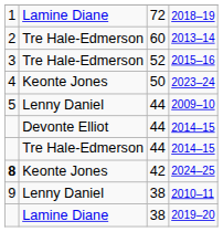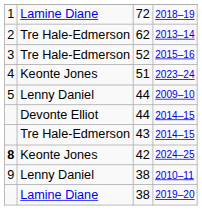 <table class="wikitable">
 <tr>
 </tr>
 <tr>
 <td>1</td>
 <td><a href='#'>Lamine Diane</a></td>
 <td>72</td>
 <td style="font-size:80%;"><a href='#'>2018–19</a></td>
 </tr>
 <tr>
 <td>2</td>
 <td>Tre Hale-Edmerson</td>
-<td>60</td>
+<td>62</td>
 <td style="font-size:80%;"><a href='#'>2013–14</a></td>
 </tr>
 <tr>
 <td>3</td>
 <td>Tre Hale-Edmerson</td>
 <td>52</td>
 <td style="font-size:80%;"><a href='#'>2015–16</a></td>
 </tr>
 <tr>
 <td>4</td>
 <td>Keonte Jones</td>
-<td>50</td>
+<td>51</td>
 <td style="font-size:80%;"><a href='#'>2023–24</a></td>
 </tr>
 <tr>
 <td>5</td>
 <td>Lenny Daniel</td>
 <td>44</td>
 <td style="font-size:80%;"><a href='#'>2009–10</a></td>
 </tr>
 <tr>
 <td></td>
 <td>Devonte Elliot</td>
 <td>44</td>
 <td style="font-size:80%;"><a href='#'>2014–15</a></td>
 </tr>
 <tr>
 <td></td>
 <td>Tre Hale-Edmerson</td>
-<td>44</td>
+<td>43</td>
 <td style="font-size:80%;"><a href='#'>2014–15</a></td>
 </tr>
 <tr>
 <td><strong>8</strong></td>
 <td>Keonte Jones</td>
 <td>42</td>
 <td style="font-size:80%;"><a href='#'>2024–25</a></td>
 </tr>
 <tr>
 <td>9</td>
 <td>Lenny Daniel</td>
 <td>38</td>
 <td style="font-size:80%;"><a href='#'>2010–11</a></td>
 </tr>
 <tr>
 <td></td>
 <td><a href='#'>Lamine Diane</a></td>
 <td>38</td>
 <td style="font-size:80%;"><a href='#'>2019–20</a></td>
 </tr>
 </table>
